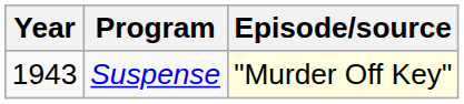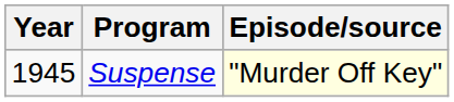 <table class="wikitable">
 <tr>
 <th>Year</th>
 <th>Program</th>
 <th>Episode/source</th>
 </tr>
 <tr>
-<td>1943</td>
+<td>1945</td>
 <td><em><a href='#'>Suspense</a></em></td>
 <td style="background: lightyellow;">"Murder Off Key"</td>
 </tr>
 </table>
